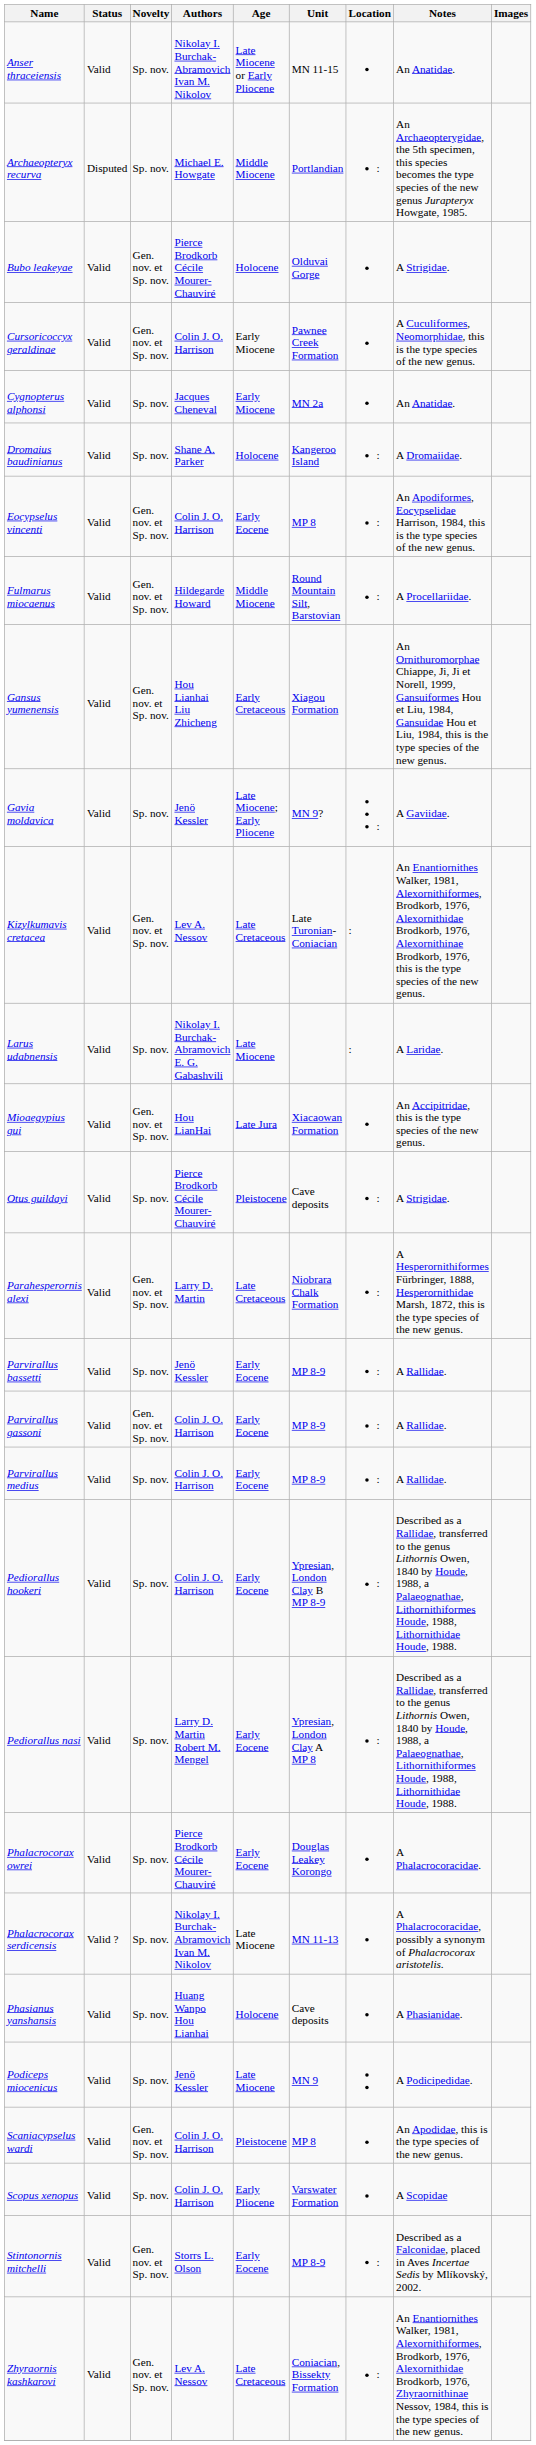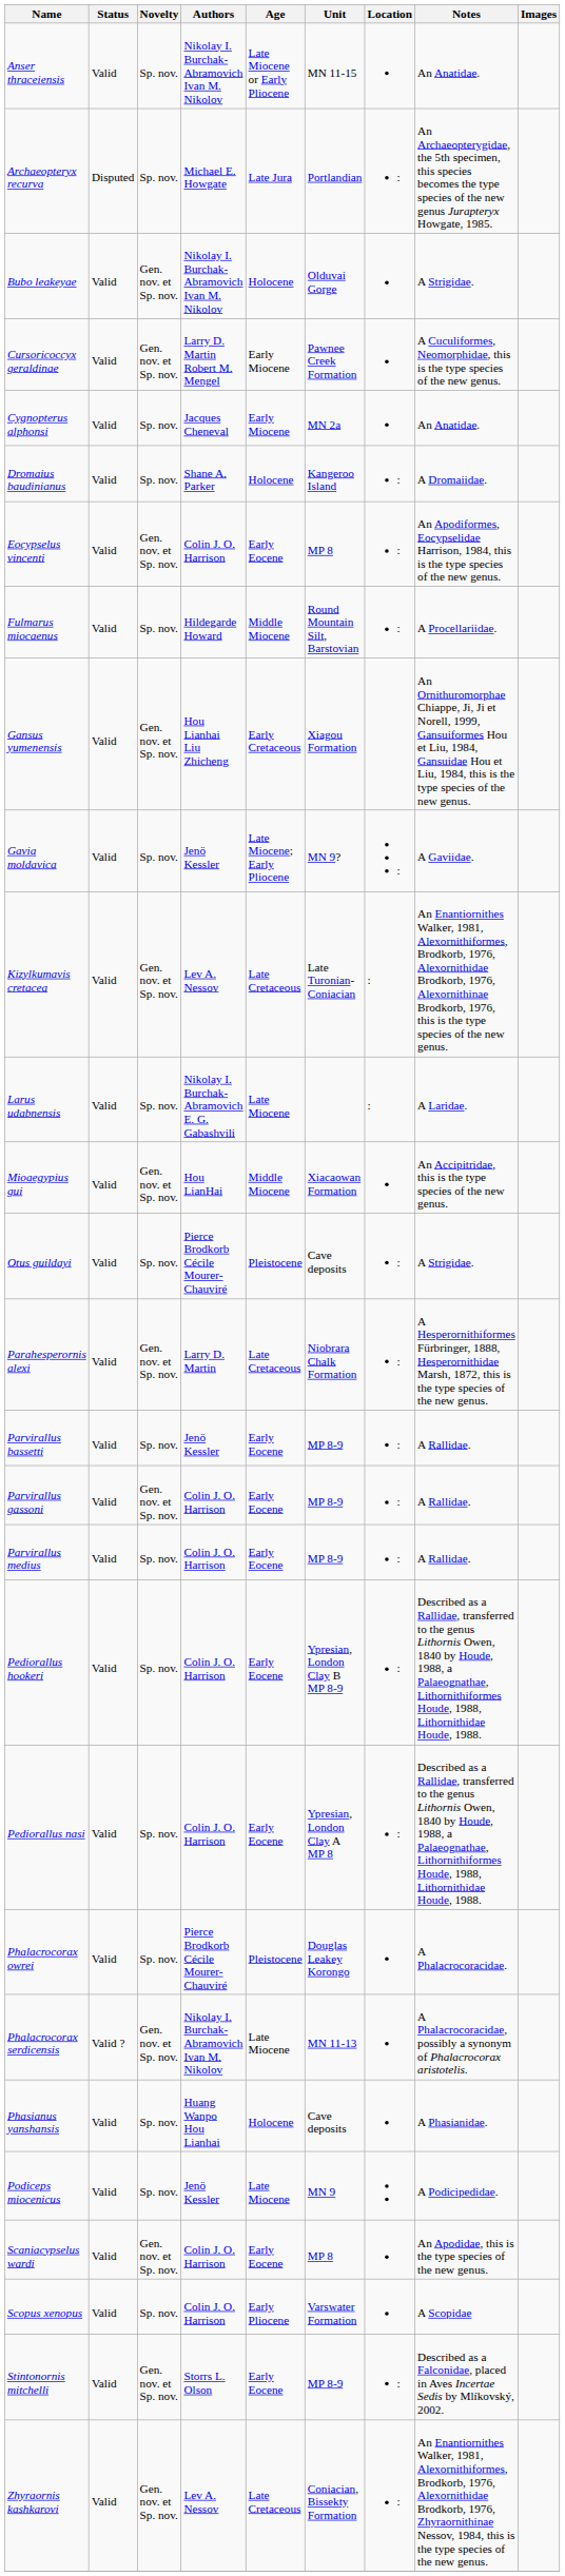 <table class="wikitable sortable" align="center" width="100%">
 <tr>
 <th>Name</th>
 <th>Status</th>
 <th>Novelty</th>
 <th>Authors</th>
 <th>Age</th>
 <th>Unit</th>
 <th>Location</th>
 <th>Notes</th>
 <th>Images</th>
 </tr>
 <tr>
 <td><br><em><a href='#'>Anser thraceiensis</a></em> </td>
 <td><br>Valid</td>
 <td><br>Sp. nov.</td>
 <td><br><a href='#'>Nikolay I. Burchak-Abramovich</a><br><a href='#'>Ivan M. Nikolov</a></td>
 <td><br><a href='#'>Late Miocene</a> or <a href='#'>Early Pliocene</a></td>
 <td><br>MN 11-15</td>
 <td><br><ul><li></li></ul></td>
 <td><br>An <a href='#'>Anatidae</a>.</td>
 <td></td>
 </tr>
 <tr>
 <td><br><em><a href='#'>Archaeopteryx recurva</a></em> </td>
 <td><br>Disputed</td>
 <td><br>Sp. nov.</td>
 <td><br><a href='#'>Michael E. Howgate</a></td>
-<td><br><a href='#'>Middle Miocene</a></td>
+<td><br><a href='#'>Late Jura</a></td>
 <td><br><a href='#'>Portlandian</a></td>
 <td><br><ul><li>:</li></ul></td>
 <td><br>An <a href='#'>Archaeopterygidae</a>, the 5th specimen, this species becomes the type species of the new genus <em>Jurapteryx</em> Howgate, 1985.</td>
 <td></td>
 </tr>
 <tr>
 <td><br><em><a href='#'>Bubo leakeyae</a></em> </td>
 <td><br>Valid</td>
 <td><br>Gen. nov. et Sp. nov.</td>
-<td><br><a href='#'>Pierce Brodkorb</a><br><a href='#'>Cécile Mourer-Chauviré</a></td>
+<td><br><a href='#'>Nikolay I. Burchak-Abramovich</a><br><a href='#'>Ivan M. Nikolov</a></td>
 <td><br><a href='#'>Holocene</a></td>
 <td><br><a href='#'>Olduvai Gorge</a></td>
 <td><br><ul><li></li></ul></td>
 <td><br>A <a href='#'>Strigidae</a>.</td>
 <td></td>
 </tr>
 <tr>
 <td><br><em><a href='#'>Cursoricoccyx geraldinae</a></em> </td>
 <td><br>Valid</td>
 <td><br>Gen. nov. et Sp. nov.</td>
-<td><br><a href='#'>Colin J. O. Harrison</a></td>
+<td><br><a href='#'>Larry D. Martin</a><br><a href='#'>Robert M. Mengel</a></td>
 <td><br>Early Miocene</td>
 <td><br><a href='#'>Pawnee Creek Formation</a></td>
 <td><br><ul><li> </li></ul></td>
 <td><br>A <a href='#'>Cuculiformes</a>, <a href='#'>Neomorphidae</a>, this is the type species of the new genus.</td>
 <td></td>
 </tr>
 <tr>
 <td><br><em><a href='#'>Cygnopterus alphonsi</a></em> </td>
 <td><br>Valid</td>
 <td><br>Sp. nov.</td>
 <td><br><a href='#'>Jacques Cheneval</a></td>
 <td><br><a href='#'>Early Miocene</a></td>
 <td><br><a href='#'>MN 2a</a></td>
 <td><br><ul><li></li></ul></td>
 <td><br>An <a href='#'>Anatidae</a>.</td>
 <td></td>
 </tr>
 <tr>
 <td><br><em><a href='#'>Dromaius baudinianus</a></em> </td>
 <td><br>Valid</td>
 <td><br>Sp. nov.</td>
 <td><br><a href='#'>Shane A. Parker</a></td>
 <td><br><a href='#'>Holocene</a></td>
 <td><br><a href='#'>Kangeroo Island</a></td>
 <td><br><ul><li>:</li></ul></td>
 <td><br>A <a href='#'>Dromaiidae</a>.</td>
 <td></td>
 </tr>
 <tr>
 <td><br><em><a href='#'>Eocypselus vincenti</a></em> </td>
 <td><br>Valid</td>
 <td><br>Gen. nov. et Sp. nov.</td>
 <td><br><a href='#'>Colin J. O. Harrison</a></td>
 <td><br><a href='#'>Early Eocene</a></td>
 <td><br><a href='#'>MP 8</a></td>
 <td><br><ul><li>:</li></ul></td>
 <td><br>An <a href='#'>Apodiformes</a>, <a href='#'>Eocypselidae</a> Harrison, 1984, this is the type species of the new genus.</td>
 <td></td>
 </tr>
 <tr>
 <td><br><em><a href='#'>Fulmarus miocaenus</a></em> </td>
 <td><br>Valid</td>
-<td><br>Gen. nov. et Sp. nov.</td>
+<td><br>Sp. nov.</td>
 <td><br><a href='#'>Hildegarde Howard</a></td>
 <td><br><a href='#'>Middle Miocene</a></td>
 <td><br><a href='#'>Round Mountain Silt</a>,<br><a href='#'>Barstovian</a></td>
 <td><br><ul><li>:</li></ul></td>
 <td><br>A <a href='#'>Procellariidae</a>.</td>
 <td></td>
 </tr>
 <tr>
 <td><br><em><a href='#'>Gansus yumenensis</a></em> </td>
 <td><br>Valid</td>
 <td><br>Gen. nov. et Sp. nov.</td>
 <td><br><a href='#'>Hou Lianhai</a><br><a href='#'>Liu Zhicheng</a></td>
 <td><br><a href='#'>Early Cretaceous</a></td>
 <td><br><a href='#'>Xiagou Formation</a></td>
 <td><br></td>
 <td><br>An <a href='#'>Ornithuromorphae</a> Chiappe, Ji, Ji et Norell, 1999, <a href='#'>Gansuiformes</a> Hou et Liu, 1984, <a href='#'>Gansuidae</a> Hou et Liu, 1984, this is the type species of the new genus.</td>
 <td></td>
 </tr>
 <tr>
 <td><br><em><a href='#'>Gavia moldavica</a></em> </td>
 <td><br>Valid</td>
 <td><br>Sp. nov.</td>
 <td><br><a href='#'>Jenö Kessler</a></td>
 <td><br><a href='#'>Late Miocene</a>;<br><a href='#'>Early Pliocene</a></td>
 <td><br><a href='#'>MN 9</a>?</td>
 <td><br><ul><li></li><li></li><li>:</li></ul></td>
 <td><br>A <a href='#'>Gaviidae</a>.</td>
 <td></td>
 </tr>
 <tr>
 <td><br><em><a href='#'>Kizylkumavis cretacea</a></em> </td>
 <td><br>Valid</td>
 <td><br>Gen. nov. et Sp. nov.</td>
 <td><br><a href='#'>Lev A. Nessov</a></td>
 <td><br><a href='#'>Late Cretaceous</a></td>
 <td><br>Late <a href='#'>Turonian</a>-<a href='#'>Coniacian</a></td>
 <td><br>:<br></td>
 <td><br>An <a href='#'>Enantiornithes</a> Walker, 1981, <a href='#'>Alexornithiformes</a>, Brodkorb, 1976, <a href='#'>Alexornithidae</a> Brodkorb, 1976, <a href='#'>Alexornithinae</a> Brodkorb, 1976, this is the type species of the new genus.</td>
 <td></td>
 </tr>
 <tr>
 <td><br><em><a href='#'>Larus udabnensis</a></em> </td>
 <td><br>Valid</td>
 <td><br>Sp. nov.</td>
 <td><br><a href='#'>Nikolay I. Burchak-Abramovich</a><br><a href='#'>E. G. Gabashvili</a></td>
 <td><br><a href='#'>Late Miocene</a></td>
 <td></td>
 <td><br>:<br></td>
 <td><br>A <a href='#'>Laridae</a>.</td>
 <td></td>
 </tr>
 <tr>
 <td><br><em><a href='#'>Mioaegypius gui</a></em> </td>
 <td><br>Valid</td>
 <td><br>Gen. nov. et Sp. nov.</td>
 <td><br><a href='#'>Hou LianHai</a></td>
-<td><br><a href='#'>Late Jura</a></td>
+<td><br><a href='#'>Middle Miocene</a></td>
 <td><br><a href='#'>Xiacaowan Formation</a></td>
 <td><br><ul><li></li></ul></td>
 <td><br>An <a href='#'>Accipitridae</a>, this is the type species of the new genus.</td>
 <td></td>
 </tr>
 <tr>
 <td><br><em><a href='#'>Otus guildayi</a></em> </td>
 <td><br>Valid</td>
 <td><br>Sp. nov.</td>
 <td><br><a href='#'>Pierce Brodkorb</a><br><a href='#'>Cécile Mourer-Chauviré</a></td>
 <td><br><a href='#'>Pleistocene</a></td>
 <td><br>Cave deposits</td>
 <td><br><ul><li>:</li></ul></td>
 <td><br>A <a href='#'>Strigidae</a>.</td>
 <td></td>
 </tr>
 <tr>
 <td><br><em><a href='#'>Parahesperornis alexi</a></em> </td>
 <td><br>Valid</td>
 <td><br>Gen. nov. et Sp. nov.</td>
 <td><br><a href='#'>Larry D. Martin</a></td>
 <td><br><a href='#'>Late Cretaceous</a></td>
 <td><br><a href='#'>Niobrara Chalk Formation</a></td>
 <td><br><ul><li>:</li></ul></td>
 <td><br>A <a href='#'>Hesperornithiformes</a> Fürbringer, 1888, <a href='#'>Hesperornithidae</a> Marsh, 1872, this is the type species of the new genus.</td>
 <td></td>
 </tr>
 <tr>
 <td><br><em><a href='#'>Parvirallus bassetti</a></em> </td>
 <td><br>Valid</td>
 <td><br>Sp. nov.</td>
 <td><br><a href='#'>Jenö Kessler</a></td>
 <td><br><a href='#'>Early Eocene</a></td>
 <td><br><a href='#'>MP 8-9</a></td>
 <td><br><ul><li>:</li></ul></td>
 <td><br>A <a href='#'>Rallidae</a>.</td>
 <td></td>
 </tr>
 <tr>
 <td><br><em><a href='#'>Parvirallus gassoni</a></em> </td>
 <td><br>Valid</td>
 <td><br>Gen. nov. et Sp. nov.</td>
 <td><br><a href='#'>Colin J. O. Harrison</a></td>
 <td><br><a href='#'>Early Eocene</a></td>
 <td><br><a href='#'>MP 8-9</a></td>
 <td><br><ul><li>:</li></ul></td>
 <td><br>A <a href='#'>Rallidae</a>.</td>
 <td></td>
 </tr>
 <tr>
 <td><br><em><a href='#'>Parvirallus medius</a></em> </td>
 <td><br>Valid</td>
 <td><br>Sp. nov.</td>
 <td><br><a href='#'>Colin J. O. Harrison</a></td>
 <td><br><a href='#'>Early Eocene</a></td>
 <td><br><a href='#'>MP 8-9</a></td>
 <td><br><ul><li>:</li></ul></td>
 <td><br>A <a href='#'>Rallidae</a>.</td>
 <td></td>
 </tr>
 <tr>
 <td><br><em><a href='#'>Pediorallus hookeri</a></em> </td>
 <td><br>Valid</td>
 <td><br>Sp. nov.</td>
 <td><br><a href='#'>Colin J. O. Harrison</a></td>
 <td><br><a href='#'>Early Eocene</a></td>
 <td><br><a href='#'>Ypresian</a>,<br><a href='#'>London Clay</a> B<br><a href='#'>MP 8-9</a></td>
 <td><br><ul><li>:</li></ul></td>
 <td><br>Described as a <a href='#'>Rallidae</a>, transferred to the genus <em>Lithornis</em> Owen, 1840 by <a href='#'>Houde</a>, 1988, a <a href='#'>Palaeognathae</a>, <a href='#'>Lithornithiformes</a> <a href='#'>Houde</a>, 1988, <a href='#'>Lithornithidae</a> <a href='#'>Houde</a>, 1988.</td>
 <td></td>
 </tr>
 <tr>
 <td><br><em><a href='#'>Pediorallus nasi</a></em> </td>
 <td><br>Valid</td>
 <td><br>Sp. nov.</td>
-<td><br><a href='#'>Larry D. Martin</a><br><a href='#'>Robert M. Mengel</a></td>
+<td><br><a href='#'>Colin J. O. Harrison</a></td>
 <td><br><a href='#'>Early Eocene</a></td>
 <td><br><a href='#'>Ypresian</a>,<br><a href='#'>London Clay</a> A<br><a href='#'>MP 8</a></td>
 <td><br><ul><li>:</li></ul></td>
 <td><br>Described as a <a href='#'>Rallidae</a>, transferred to the genus <em>Lithornis</em> Owen, 1840 by <a href='#'>Houde</a>, 1988, a <a href='#'>Palaeognathae</a>, <a href='#'>Lithornithiformes</a> <a href='#'>Houde</a>, 1988, <a href='#'>Lithornithidae</a> <a href='#'>Houde</a>, 1988.</td>
 <td></td>
 </tr>
 <tr>
 <td><br><em><a href='#'>Phalacrocorax owrei</a></em> </td>
 <td><br>Valid</td>
 <td><br>Sp. nov.</td>
 <td><br><a href='#'>Pierce Brodkorb</a><br><a href='#'>Cécile Mourer-Chauviré</a></td>
-<td><br><a href='#'>Early Eocene</a></td>
+<td><br><a href='#'>Pleistocene</a></td>
 <td><br><a href='#'>Douglas Leakey Korongo</a></td>
 <td><br><ul><li></li></ul></td>
 <td><br>A <a href='#'>Phalacrocoracidae</a>.</td>
 <td></td>
 </tr>
 <tr>
 <td><br><em><a href='#'>Phalacrocorax serdicensis</a></em> </td>
 <td><br>Valid ?</td>
-<td><br>Sp. nov.</td>
+<td><br>Gen. nov. et Sp. nov.</td>
 <td><br><a href='#'>Nikolay I. Burchak-Abramovich</a><br><a href='#'>Ivan M. Nikolov</a></td>
 <td><br>Late Miocene</td>
 <td><br><a href='#'>MN 11-13</a></td>
 <td><br><ul><li></li></ul></td>
 <td><br>A <a href='#'>Phalacrocoracidae</a>, possibly a synonym of <em>Phalacrocorax aristotelis</em>.</td>
 <td></td>
 </tr>
 <tr>
 <td><br><em><a href='#'>Phasianus yanshansis</a></em> </td>
 <td><br>Valid</td>
 <td><br>Sp. nov.</td>
 <td><br><a href='#'>Huang Wanpo</a><br><a href='#'>Hou Lianhai</a></td>
 <td><br><a href='#'>Holocene</a></td>
 <td><br>Cave deposits</td>
 <td><br><ul><li></li></ul></td>
 <td><br>A <a href='#'>Phasianidae</a>.</td>
 <td></td>
 </tr>
 <tr>
 <td><br><em><a href='#'>Podiceps miocenicus</a></em> </td>
 <td><br>Valid</td>
 <td><br>Sp. nov.</td>
 <td><br><a href='#'>Jenö Kessler</a></td>
 <td><br><a href='#'>Late Miocene</a></td>
 <td><br><a href='#'>MN 9</a></td>
 <td><br><ul><li></li><li></li></ul></td>
 <td><br>A <a href='#'>Podicipedidae</a>.</td>
 <td></td>
 </tr>
 <tr>
 <td><br><em><a href='#'>Scaniacypselus wardi</a></em> </td>
 <td><br>Valid</td>
 <td><br>Gen. nov. et Sp. nov.</td>
 <td><br><a href='#'>Colin J. O. Harrison</a></td>
-<td><br><a href='#'>Pleistocene</a></td>
+<td><br><a href='#'>Early Eocene</a></td>
 <td><br><a href='#'>MP 8</a></td>
 <td><br><ul><li></li></ul></td>
 <td><br>An <a href='#'>Apodidae</a>, this is the type species of the new genus.</td>
 <td></td>
 </tr>
 <tr>
 <td><br><em><a href='#'>Scopus xenopus</a></em> </td>
 <td><br>Valid</td>
 <td><br>Sp. nov.</td>
 <td><br><a href='#'>Colin J. O. Harrison</a></td>
 <td><br><a href='#'>Early Pliocene</a></td>
 <td><br><a href='#'>Varswater Formation</a></td>
 <td><br><ul><li></li></ul></td>
 <td><br>A <a href='#'>Scopidae</a></td>
 <td></td>
 </tr>
 <tr>
 <td><br><em><a href='#'>Stintonornis mitchelli</a></em> </td>
 <td><br>Valid</td>
 <td><br>Gen. nov. et Sp. nov.</td>
 <td><br><a href='#'>Storrs L. Olson</a></td>
 <td><br><a href='#'>Early Eocene</a></td>
 <td><br><a href='#'>MP 8-9</a></td>
 <td><br><ul><li>:</li></ul></td>
 <td><br>Described as a <a href='#'>Falconidae</a>, placed in Aves <em>Incertae Sedis</em> by Mlíkovský, 2002.</td>
 <td></td>
 </tr>
 <tr>
 <td><br><em><a href='#'>Zhyraornis kashkarovi</a></em> </td>
 <td><br>Valid</td>
 <td><br>Gen. nov. et Sp. nov.</td>
 <td><br><a href='#'>Lev A. Nessov</a></td>
 <td><br><a href='#'>Late Cretaceous</a></td>
 <td><br><a href='#'>Coniacian</a>,<br><a href='#'>Bissekty Formation</a></td>
 <td><br><ul><li>:</li></ul></td>
 <td><br>An <a href='#'>Enantiornithes</a> Walker, 1981, <a href='#'>Alexornithiformes</a>, Brodkorb, 1976, <a href='#'>Alexornithidae</a> Brodkorb, 1976, <a href='#'>Zhyraornithinae</a> Nessov, 1984, this is the type species of the new genus.</td>
 <td></td>
 </tr>
 <tr>
 </tr>
 </table>
